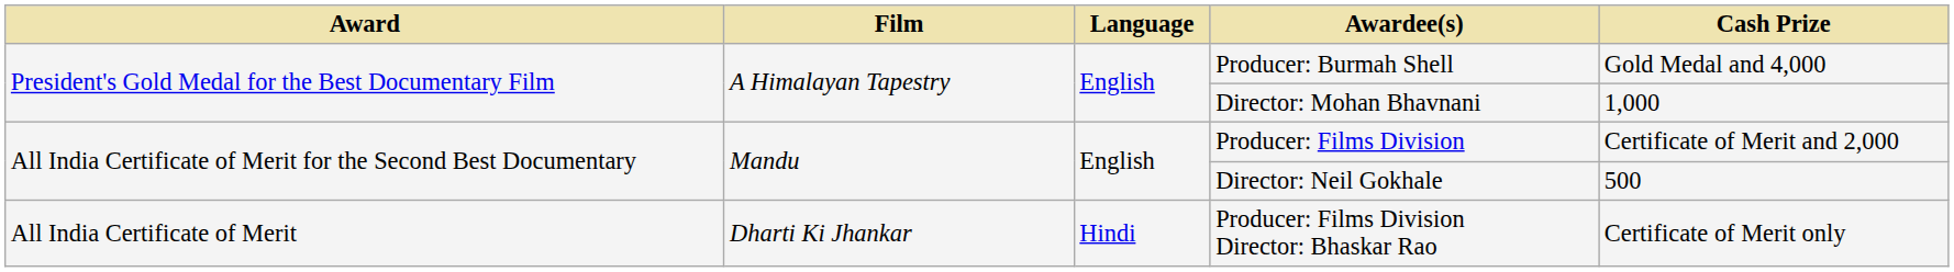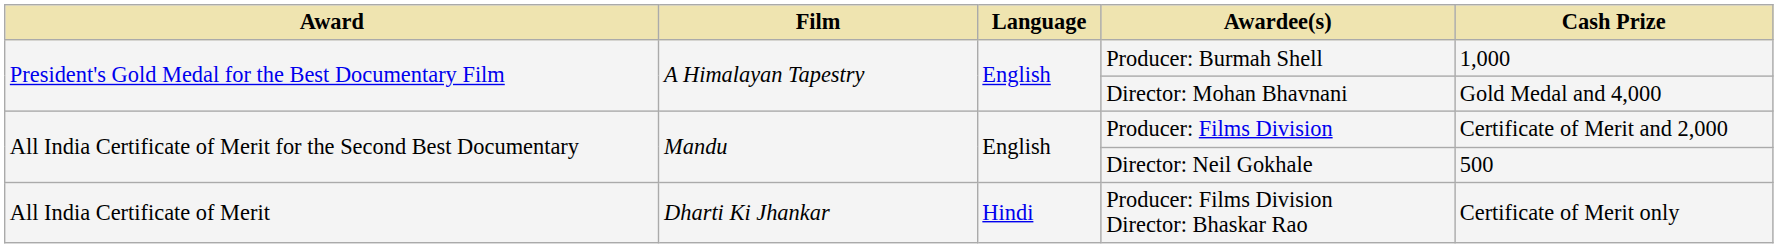 <table class="wikitable sortable" style="width:100%">
 <tr>
 <th style="background-color:#EFE4B0;width:37%;">Award</th>
 <th style="background-color:#EFE4B0;width:18%;">Film</th>
 <th style="background-color:#EFE4B0;width:7%;">Language</th>
 <th style="background-color:#EFE4B0;width:20%;">Awardee(s)</th>
 <th style="background-color:#EFE4B0;width:18%;">Cash Prize</th>
 </tr>
 <tr style="background-color:#F4F4F4">
 <td rowspan="2"><a href='#'>President's Gold Medal for the Best Documentary Film</a></td>
 <td rowspan="2"><em>A Himalayan Tapestry</em></td>
 <td rowspan="2"><a href='#'>English</a></td>
 <td>Producer: Burmah Shell</td>
-<td>Gold Medal and 4,000</td>
+<td>1,000</td>
 </tr>
 <tr style="background-color:#F4F4F4">
 <td>Director: Mohan Bhavnani</td>
-<td>1,000</td>
+<td>Gold Medal and 4,000</td>
 </tr>
 <tr style="background-color:#F4F4F4">
 <td rowspan="2">All India Certificate of Merit for the Second Best Documentary</td>
 <td rowspan="2"><em>Mandu</em></td>
 <td rowspan="2">English</td>
 <td>Producer: <a href='#'>Films Division</a></td>
 <td>Certificate of Merit and 2,000</td>
 </tr>
 <tr style="background-color:#F4F4F4">
 <td>Director: Neil Gokhale</td>
 <td>500</td>
 </tr>
 <tr style="background-color:#F4F4F4">
 <td>All India Certificate of Merit</td>
 <td><em>Dharti Ki Jhankar</em></td>
 <td><a href='#'>Hindi</a></td>
 <td>Producer: Films Division<br>Director: Bhaskar Rao</td>
 <td>Certificate of Merit only</td>
 </tr>
 </table>
